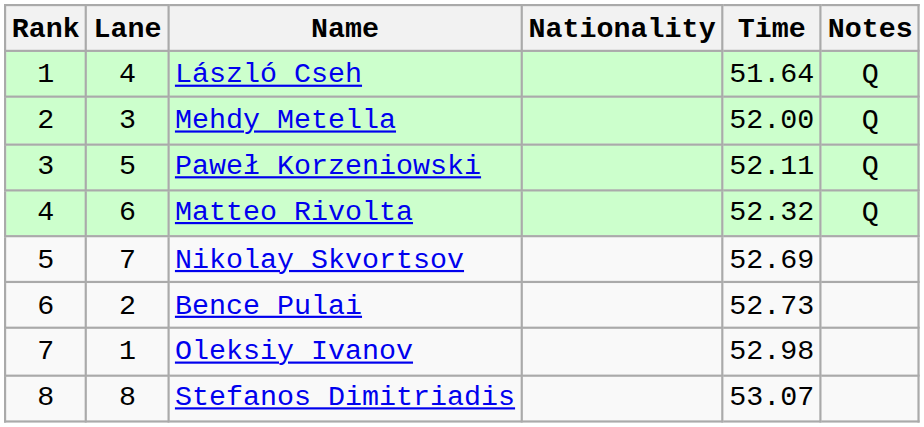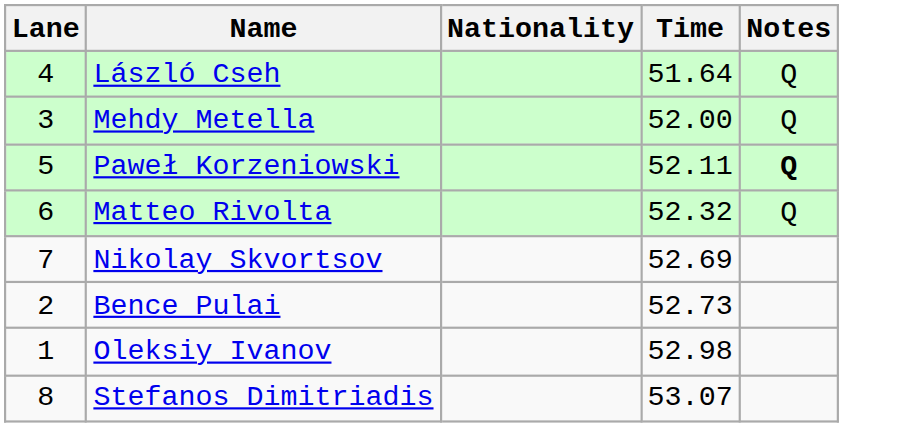 <table class="wikitable sortable" style="text-align:center">
 <tr>
-<th>Rank</th>
 <th>Lane</th>
 <th>Name</th>
 <th>Nationality</th>
 <th>Time</th>
 <th>Notes</th>
 </tr>
 <tr bgcolor=ccffcc>
-<td>1</td>
 <td>4</td>
 <td align=left><a href='#'>László Cseh</a></td>
 <td align=left></td>
 <td>51.64</td>
 <td>Q</td>
 </tr>
 <tr bgcolor=ccffcc>
-<td>2</td>
 <td>3</td>
 <td align=left><a href='#'>Mehdy Metella</a></td>
 <td align=left></td>
 <td>52.00</td>
 <td>Q</td>
 </tr>
 <tr bgcolor=ccffcc>
-<td>3</td>
 <td>5</td>
 <td align=left><a href='#'>Paweł Korzeniowski</a></td>
 <td align=left></td>
 <td>52.11</td>
-<td>Q</td>
+<td><strong>Q</strong></td>
 </tr>
 <tr bgcolor=ccffcc>
-<td>4</td>
 <td>6</td>
 <td align=left><a href='#'>Matteo Rivolta</a></td>
 <td align=left></td>
 <td>52.32</td>
 <td>Q</td>
 </tr>
 <tr>
-<td>5</td>
 <td>7</td>
 <td align=left><a href='#'>Nikolay Skvortsov</a></td>
 <td align=left></td>
 <td>52.69</td>
 <td></td>
 </tr>
 <tr>
-<td>6</td>
 <td>2</td>
 <td align=left><a href='#'>Bence Pulai</a></td>
 <td align=left></td>
 <td>52.73</td>
 <td></td>
 </tr>
 <tr>
-<td>7</td>
 <td>1</td>
 <td align=left><a href='#'>Oleksiy Ivanov</a></td>
 <td align=left></td>
 <td>52.98</td>
 <td></td>
 </tr>
 <tr>
 <td>8</td>
-<td>8</td>
 <td align=left><a href='#'>Stefanos Dimitriadis</a></td>
 <td align=left></td>
 <td>53.07</td>
 <td></td>
 </tr>
 </table>
